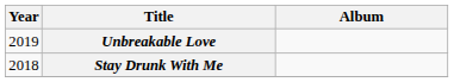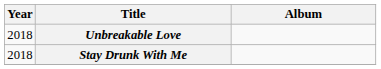 <table class="wikitable plainrowheaders" style="text-align:center;">
 <tr>
 <th scope="col">Year</th>
 <th scope="col" style="width:15em;">Title</th>
 <th scope="col" style="width:11em;">Album</th>
 </tr>
 <tr>
-<td>2019</td>
+<td>2018</td>
 <th scope="row"><em>Unbreakable Love</em></th>
 <td></td>
 </tr>
 <tr>
 <td>2018</td>
 <th scope="row"><em>Stay Drunk With Me</em></th>
 <td></td>
 </tr>
 <tr>
 </tr>
 </table>
